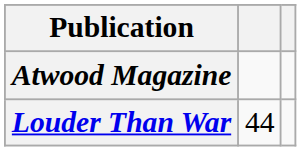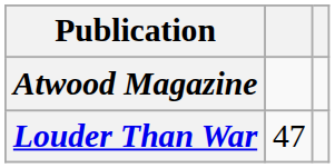 <table class="wikitable plainrowheaders">
 <tr>
 <th scope="col">Publication</th>
 <th scope="col"></th>
 <th scope="col"></th>
 </tr>
 <tr>
 <th scope="row"><em>Atwood Magazine</em></th>
 <td></td>
 <td></td>
 </tr>
 <tr>
 <th scope="row"><em><a href='#'>Louder Than War</a></em></th>
-<td>44</td>
+<td>47</td>
 <td></td>
 </tr>
 </table>
